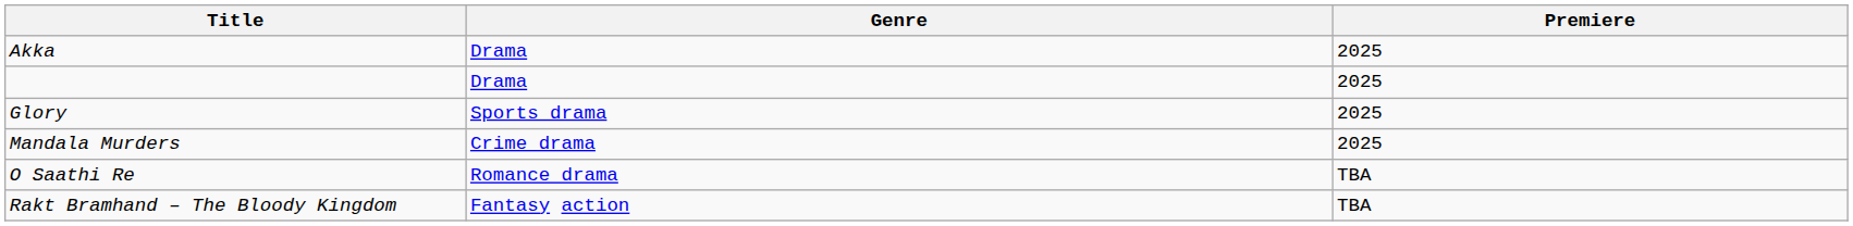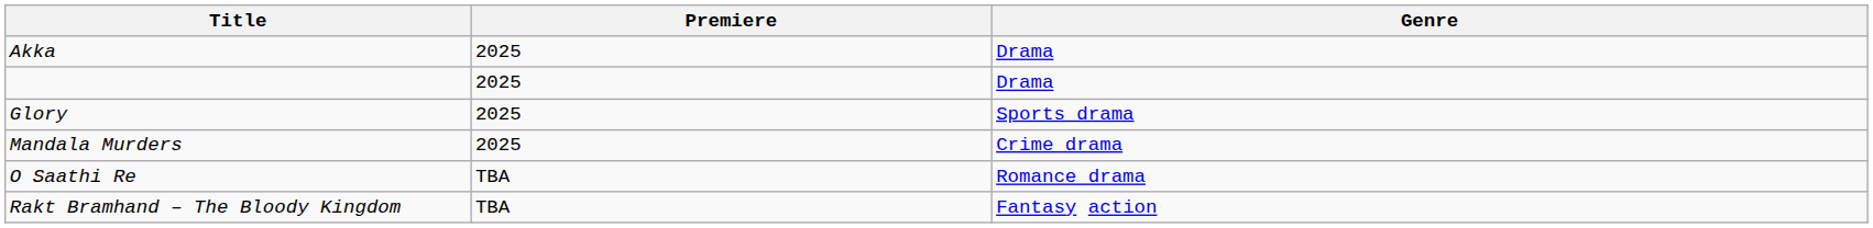 <table class="wikitable sortable" style="width:100%;">
 <tr>
 <th scope="col" style="width:25%;">Title</th>
+<th>Premiere</th>
 <th>Genre</th>
-<th>Premiere</th>
 </tr>
 <tr>
 <td><em>Akka</em></td>
+<td>2025</td>
 <td><a href='#'>Drama</a></td>
-<td>2025</td>
 </tr>
 <tr>
 <td><em></em></td>
+<td>2025</td>
 <td><a href='#'>Drama</a></td>
-<td>2025</td>
 </tr>
 <tr>
 <td><em>Glory</em></td>
+<td>2025</td>
 <td><a href='#'>Sports drama</a></td>
-<td>2025</td>
 </tr>
 <tr>
 <td><em>Mandala Murders</em></td>
+<td>2025</td>
 <td><a href='#'>Crime drama</a></td>
-<td>2025</td>
 </tr>
 <tr>
 <td><em>O Saathi Re</em></td>
+<td>TBA</td>
 <td><a href='#'>Romance drama</a></td>
-<td>TBA</td>
 </tr>
 <tr>
 <td><em>Rakt Bramhand – The Bloody Kingdom</em></td>
+<td>TBA</td>
 <td><a href='#'>Fantasy</a> <a href='#'>action</a></td>
-<td>TBA</td>
 </tr>
 </table>
